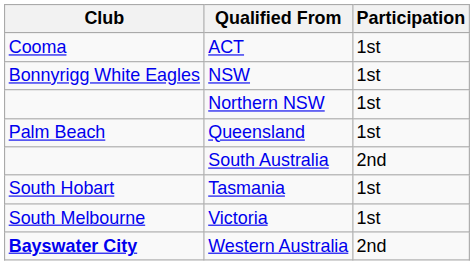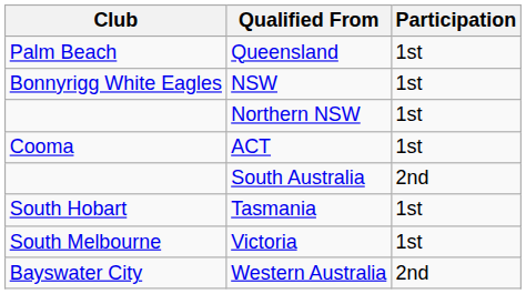 <table class="wikitable">
 <tr>
 <th>Club</th>
 <th>Qualified From</th>
 <th>Participation</th>
 </tr>
 <tr>
-<td><a href='#'>Cooma</a></td>
-<td> <a href='#'>ACT</a></td>
+<td><a href='#'>Palm Beach</a></td>
+<td> <a href='#'>Queensland</a></td>
 <td>1st</td>
 </tr>
 <tr>
 <td><a href='#'>Bonnyrigg White Eagles</a></td>
 <td> <a href='#'>NSW</a></td>
 <td>1st</td>
 </tr>
 <tr>
 <td></td>
 <td> <a href='#'>Northern NSW</a></td>
 <td>1st</td>
 </tr>
 <tr>
-<td><a href='#'>Palm Beach</a></td>
-<td> <a href='#'>Queensland</a></td>
+<td><a href='#'>Cooma</a></td>
+<td> <a href='#'>ACT</a></td>
 <td>1st</td>
 </tr>
 <tr>
 <td></td>
 <td> <a href='#'>South Australia</a></td>
 <td>2nd</td>
 </tr>
 <tr>
 <td><a href='#'>South Hobart</a></td>
 <td> <a href='#'>Tasmania</a></td>
 <td>1st</td>
 </tr>
 <tr>
 <td><a href='#'>South Melbourne</a></td>
 <td> <a href='#'>Victoria</a></td>
 <td>1st</td>
 </tr>
 <tr>
-<td><strong><a href='#'>Bayswater City</a></strong></td>
+<td><a href='#'>Bayswater City</a></td>
 <td> <a href='#'>Western Australia</a></td>
 <td>2nd</td>
 </tr>
 </table>
